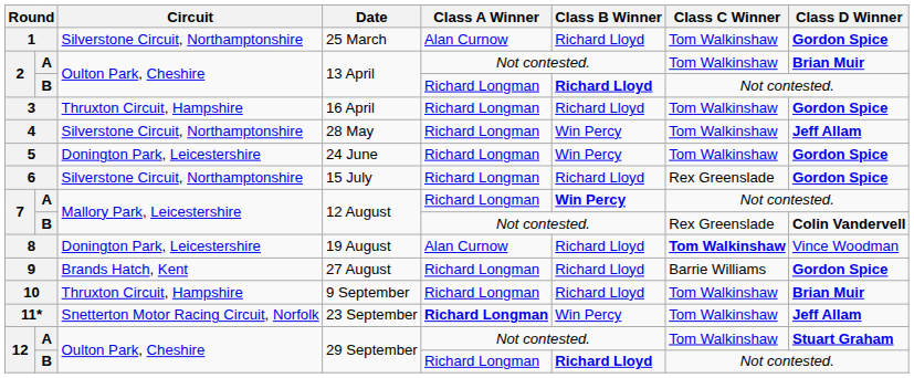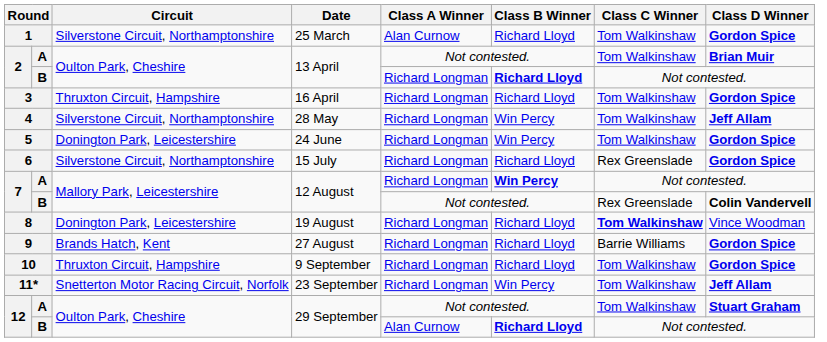 <table class="wikitable" style="font-size: 85%;">
 <tr>
 <th colspan=2>Round</th>
 <th>Circuit</th>
 <th>Date</th>
 <th>Class A Winner</th>
 <th>Class B Winner</th>
 <th>Class C Winner</th>
 <th>Class D Winner</th>
 </tr>
 <tr>
 <th colspan=2>1</th>
 <td><a href='#'>Silverstone Circuit</a>, <a href='#'>Northamptonshire</a></td>
 <td>25 March</td>
 <td> <a href='#'>Alan Curnow</a></td>
 <td> <a href='#'>Richard Lloyd</a></td>
 <td> <a href='#'>Tom Walkinshaw</a></td>
 <td> <strong><a href='#'>Gordon Spice</a></strong></td>
 </tr>
 <tr>
 <th rowspan=2>2</th>
 <th>A</th>
 <td rowspan=2><a href='#'>Oulton Park</a>, <a href='#'>Cheshire</a></td>
 <td rowspan=2>13 April</td>
 <td colspan=2 align=center><em>Not contested.</em></td>
 <td> <a href='#'>Tom Walkinshaw</a></td>
 <td> <strong><a href='#'>Brian Muir</a></strong></td>
 </tr>
 <tr>
 <th>B</th>
 <td> <a href='#'>Richard Longman</a></td>
 <td> <strong><a href='#'>Richard Lloyd</a></strong></td>
 <td colspan=2 align=center><em>Not contested.</em></td>
 </tr>
 <tr>
 <th colspan=2>3</th>
 <td><a href='#'>Thruxton Circuit</a>, <a href='#'>Hampshire</a></td>
 <td>16 April</td>
 <td> <a href='#'>Richard Longman</a></td>
 <td> <a href='#'>Richard Lloyd</a></td>
 <td> <a href='#'>Tom Walkinshaw</a></td>
 <td> <strong><a href='#'>Gordon Spice</a></strong></td>
 </tr>
 <tr>
 <th colspan=2>4</th>
 <td><a href='#'>Silverstone Circuit</a>, <a href='#'>Northamptonshire</a></td>
 <td>28 May</td>
 <td> <a href='#'>Richard Longman</a></td>
 <td> <a href='#'>Win Percy</a></td>
 <td> <a href='#'>Tom Walkinshaw</a></td>
 <td> <strong><a href='#'>Jeff Allam</a></strong></td>
 </tr>
 <tr>
 <th colspan=2>5</th>
 <td><a href='#'>Donington Park</a>, <a href='#'>Leicestershire</a></td>
 <td>24 June</td>
 <td> <a href='#'>Richard Longman</a></td>
 <td> <a href='#'>Win Percy</a></td>
 <td> <a href='#'>Tom Walkinshaw</a></td>
 <td> <strong><a href='#'>Gordon Spice</a></strong></td>
 </tr>
 <tr>
 <th colspan=2>6</th>
 <td><a href='#'>Silverstone Circuit</a>, <a href='#'>Northamptonshire</a></td>
 <td>15 July</td>
 <td> <a href='#'>Richard Longman</a></td>
 <td> <a href='#'>Richard Lloyd</a></td>
 <td> Rex Greenslade</td>
 <td> <strong><a href='#'>Gordon Spice</a></strong></td>
 </tr>
 <tr>
 <th rowspan=2>7</th>
 <th>A</th>
 <td rowspan=2><a href='#'>Mallory Park</a>, <a href='#'>Leicestershire</a></td>
 <td rowspan=2>12 August</td>
 <td> <a href='#'>Richard Longman</a></td>
 <td> <strong><a href='#'>Win Percy</a></strong></td>
 <td colspan=2 align=center><em>Not contested.</em></td>
 </tr>
 <tr>
 <th>B</th>
 <td colspan=2 align=center><em>Not contested.</em></td>
 <td> Rex Greenslade</td>
 <td> <strong>Colin Vandervell</strong></td>
 </tr>
 <tr>
 <th colspan=2>8</th>
 <td><a href='#'>Donington Park</a>, <a href='#'>Leicestershire</a></td>
 <td>19 August</td>
-<td> <a href='#'>Alan Curnow</a></td>
+<td> <a href='#'>Richard Longman</a></td>
 <td> <a href='#'>Richard Lloyd</a></td>
 <td> <strong><a href='#'>Tom Walkinshaw</a></strong></td>
 <td> <a href='#'>Vince Woodman</a></td>
 </tr>
 <tr>
 <th colspan=2>9</th>
 <td><a href='#'>Brands Hatch</a>, <a href='#'>Kent</a></td>
 <td>27 August</td>
 <td> <a href='#'>Richard Longman</a></td>
 <td> <a href='#'>Richard Lloyd</a></td>
 <td> Barrie Williams</td>
 <td> <strong><a href='#'>Gordon Spice</a></strong></td>
 </tr>
 <tr>
 <th colspan=2>10</th>
 <td><a href='#'>Thruxton Circuit</a>, <a href='#'>Hampshire</a></td>
 <td>9 September</td>
 <td> <a href='#'>Richard Longman</a></td>
 <td> <a href='#'>Richard Lloyd</a></td>
 <td> <a href='#'>Tom Walkinshaw</a></td>
-<td> <strong><a href='#'>Brian Muir</a></strong></td>
+<td> <strong><a href='#'>Gordon Spice</a></strong></td>
 </tr>
 <tr>
 <th colspan=2>11*</th>
 <td><a href='#'>Snetterton Motor Racing Circuit</a>, <a href='#'>Norfolk</a></td>
 <td>23 September</td>
-<td><strong> <a href='#'>Richard Longman</a></strong></td>
+<td> <a href='#'>Richard Longman</a></td>
 <td> <a href='#'>Win Percy</a></td>
 <td> <a href='#'>Tom Walkinshaw</a></td>
 <td> <strong><a href='#'>Jeff Allam</a></strong></td>
 </tr>
 <tr>
 <th rowspan=2>12</th>
 <th>A</th>
 <td rowspan=2><a href='#'>Oulton Park</a>, <a href='#'>Cheshire</a></td>
 <td rowspan=2>29 September</td>
 <td colspan=2 align=center><em>Not contested.</em></td>
 <td> <a href='#'>Tom Walkinshaw</a></td>
 <td> <strong><a href='#'>Stuart Graham</a></strong></td>
 </tr>
 <tr>
 <th>B</th>
-<td> <a href='#'>Richard Longman</a></td>
+<td> <a href='#'>Alan Curnow</a></td>
 <td> <strong><a href='#'>Richard Lloyd</a></strong></td>
 <td colspan=2 align=center><em>Not contested.</em></td>
 </tr>
 </table>
